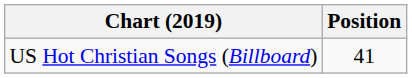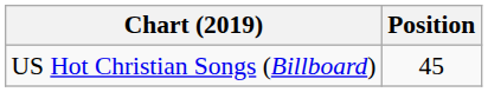 <table class="wikitable">
 <tr>
 <th>Chart (2019)</th>
 <th>Position</th>
 </tr>
 <tr>
 <td>US <a href='#'>Hot Christian Songs</a> (<em><a href='#'>Billboard</a></em>)</td>
-<td align="center">41</td>
+<td align="center">45</td>
 </tr>
 </table>
